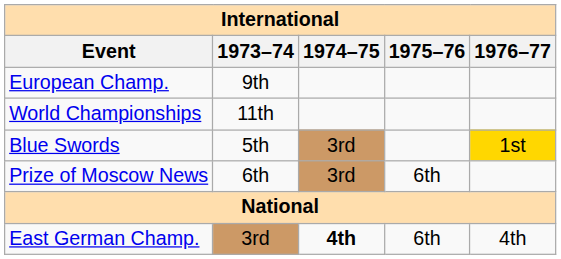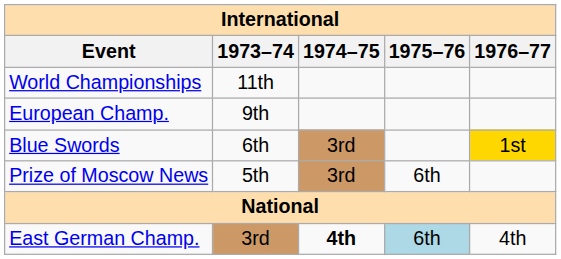 <table class="wikitable" style="text-align:center">
 <tr>
 <th style="background-color: #ffdead; " colspan=5 align=center>International</th>
 </tr>
 <tr>
 <th>Event</th>
 <th>1973–74</th>
 <th>1974–75</th>
 <th>1975–76</th>
 <th>1976–77</th>
 </tr>
 <tr>
+<td align=left><a href='#'>World Championships</a></td>
+<td>11th</td>
+<td></td>
+<td></td>
+<td></td>
+</tr>
+<tr>
 <td align=left><a href='#'>European Champ.</a></td>
 <td>9th</td>
 <td></td>
 <td></td>
 <td></td>
 </tr>
 <tr>
-<td align=left><a href='#'>World Championships</a></td>
-<td>11th</td>
-<td></td>
-<td></td>
-<td></td>
-</tr>
-<tr>
 <td align=left><a href='#'>Blue Swords</a></td>
-<td>5th</td>
+<td>6th</td>
 <td bgcolor=cc9966>3rd</td>
 <td></td>
 <td bgcolor=gold>1st</td>
 </tr>
 <tr>
 <td align=left><a href='#'>Prize of Moscow News</a></td>
-<td>6th</td>
+<td>5th</td>
 <td bgcolor=cc9966>3rd</td>
 <td>6th</td>
 <td></td>
 </tr>
 <tr>
 <th style="background-color: #ffdead; " colspan=5 align=center>National</th>
 </tr>
 <tr>
 <td align=left><a href='#'>East German Champ.</a></td>
 <td bgcolor=cc9966>3rd</td>
 <td><strong>4th</strong></td>
-<td>6th</td>
+<td style="background: lightblue;">6th</td>
 <td>4th</td>
 </tr>
 </table>
